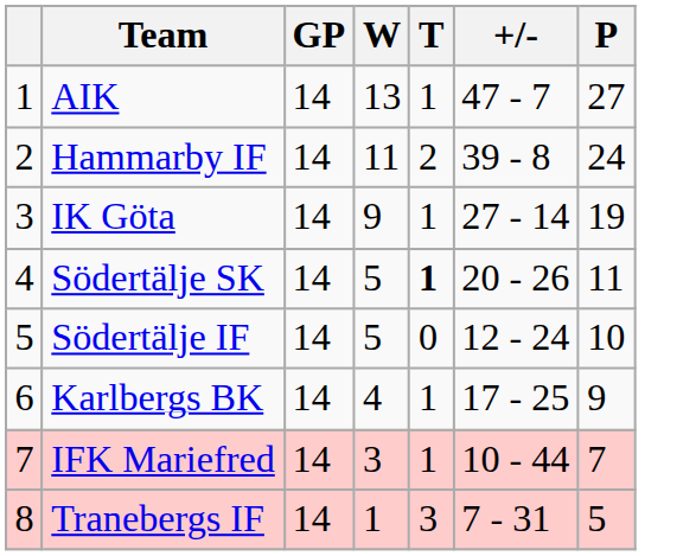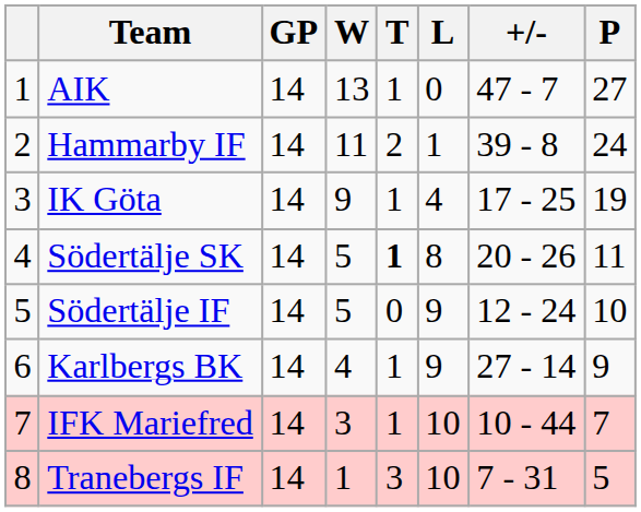 <table class="wikitable">
 <tr>
 <th></th>
 <th>Team</th>
 <th>GP</th>
 <th>W</th>
 <th>T</th>
+<th>L</th>
 <th>+/-</th>
 <th>P</th>
 </tr>
 <tr>
 <td>1</td>
 <td><a href='#'>AIK</a></td>
 <td>14</td>
 <td>13</td>
 <td>1</td>
+<td>0</td>
 <td>47 - 7</td>
 <td>27</td>
 </tr>
 <tr>
 <td>2</td>
 <td><a href='#'>Hammarby IF</a></td>
 <td>14</td>
 <td>11</td>
 <td>2</td>
+<td>1</td>
 <td>39 - 8</td>
 <td>24</td>
 </tr>
 <tr>
 <td>3</td>
 <td><a href='#'>IK Göta</a></td>
 <td>14</td>
 <td>9</td>
 <td>1</td>
-<td>27 - 14</td>
+<td>4</td>
+<td>17 - 25</td>
 <td>19</td>
 </tr>
 <tr>
 <td>4</td>
 <td><a href='#'>Södertälje SK</a></td>
 <td>14</td>
 <td>5</td>
 <td><strong>1</strong></td>
+<td>8</td>
 <td>20 - 26</td>
 <td>11</td>
 </tr>
 <tr>
 <td>5</td>
 <td><a href='#'>Södertälje IF</a></td>
 <td>14</td>
 <td>5</td>
 <td>0</td>
+<td>9</td>
 <td>12 - 24</td>
 <td>10</td>
 </tr>
 <tr>
 <td>6</td>
 <td><a href='#'>Karlbergs BK</a></td>
 <td>14</td>
 <td>4</td>
 <td>1</td>
-<td>17 - 25</td>
+<td>9</td>
+<td>27 - 14</td>
 <td>9</td>
 </tr>
 <tr align="left" style="background:#ffcccc;">
 <td>7</td>
 <td><a href='#'>IFK Mariefred</a></td>
 <td>14</td>
 <td>3</td>
 <td>1</td>
+<td>10</td>
 <td>10 - 44</td>
 <td>7</td>
 </tr>
 <tr align="left" style="background:#ffcccc;">
 <td>8</td>
 <td><a href='#'>Tranebergs IF</a></td>
 <td>14</td>
 <td>1</td>
 <td>3</td>
+<td>10</td>
 <td>7 - 31</td>
 <td>5</td>
 </tr>
 </table>
